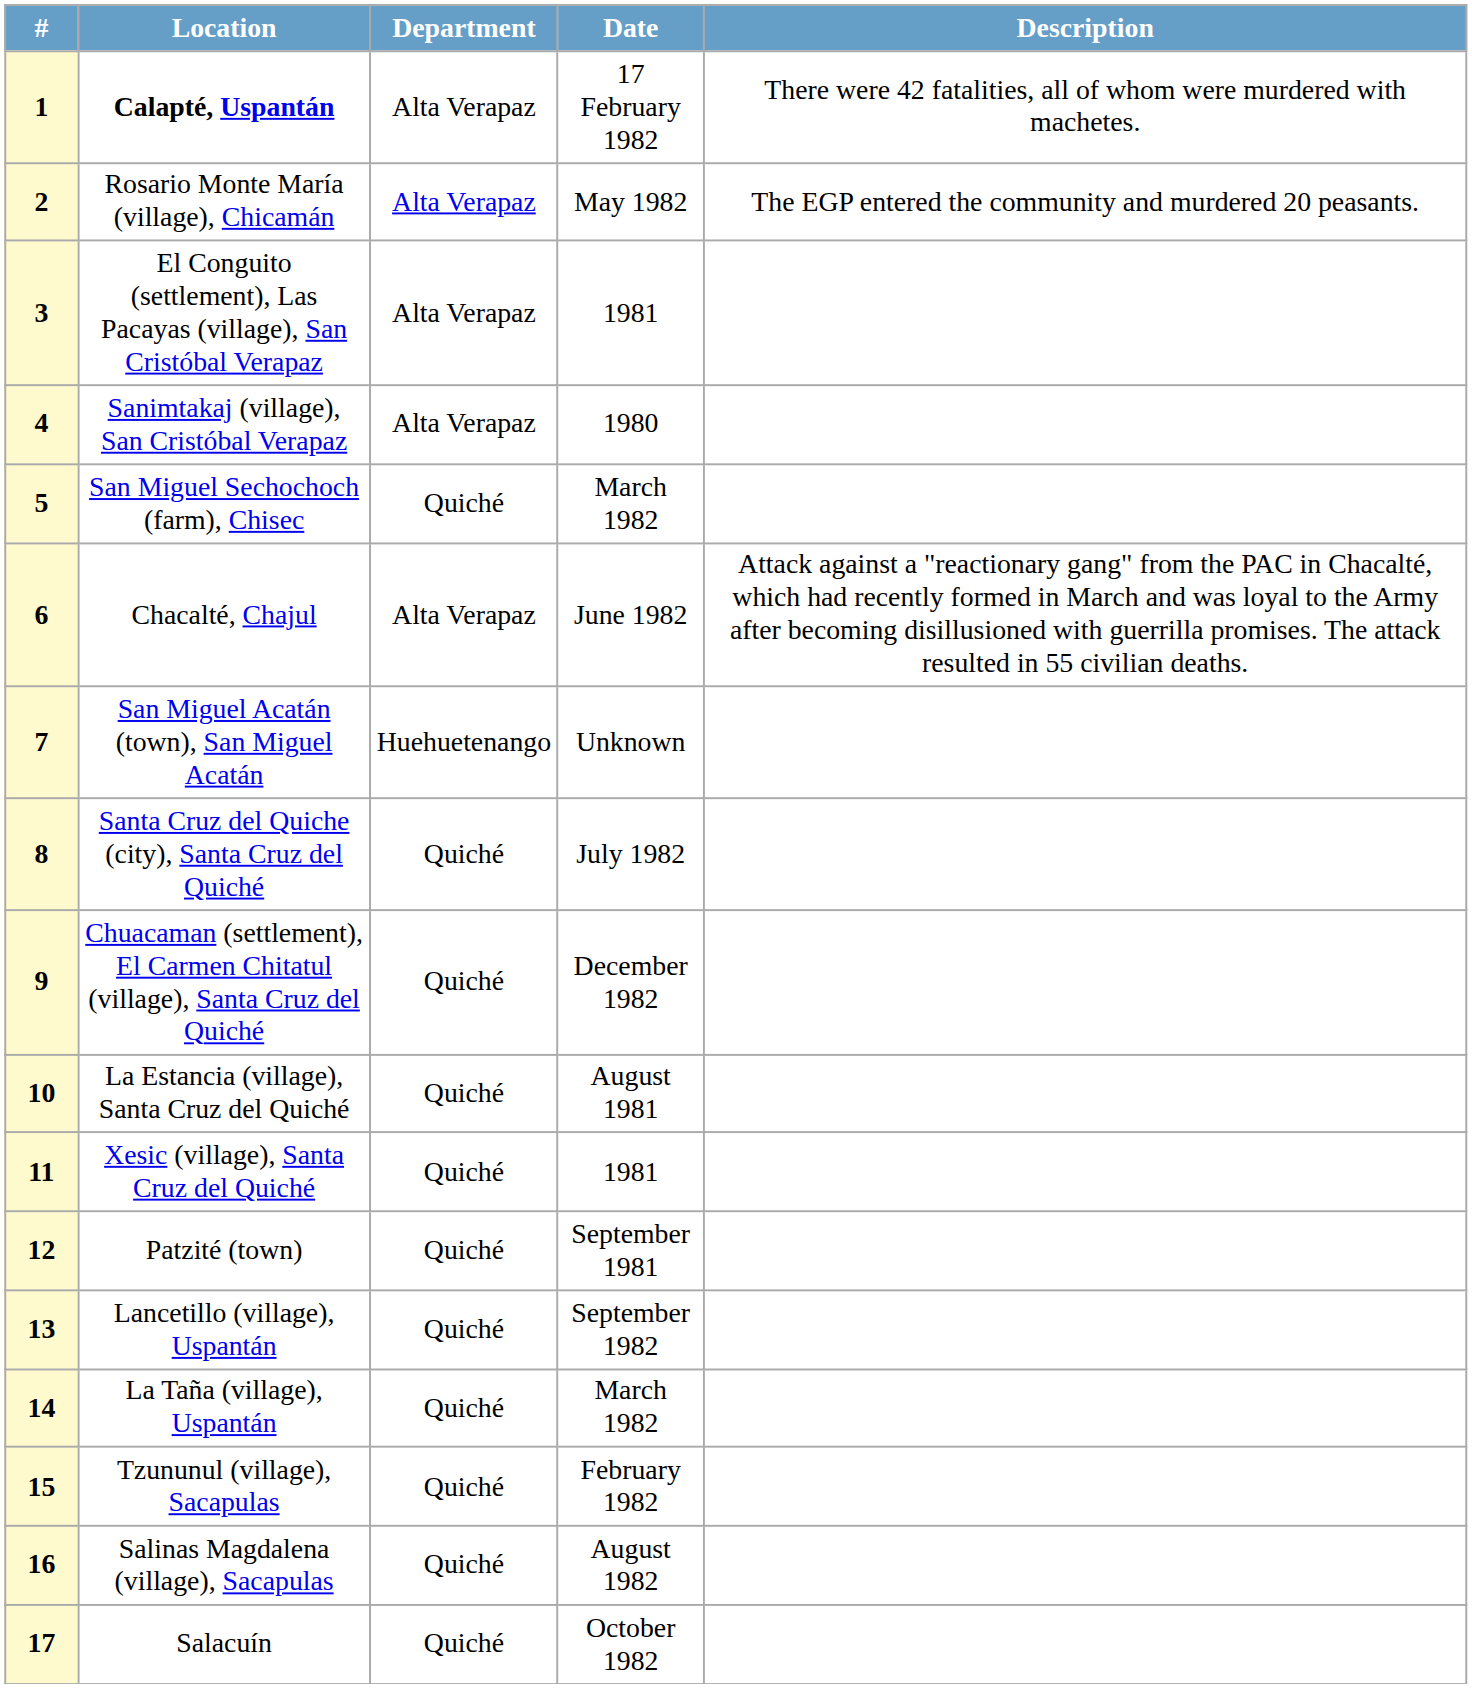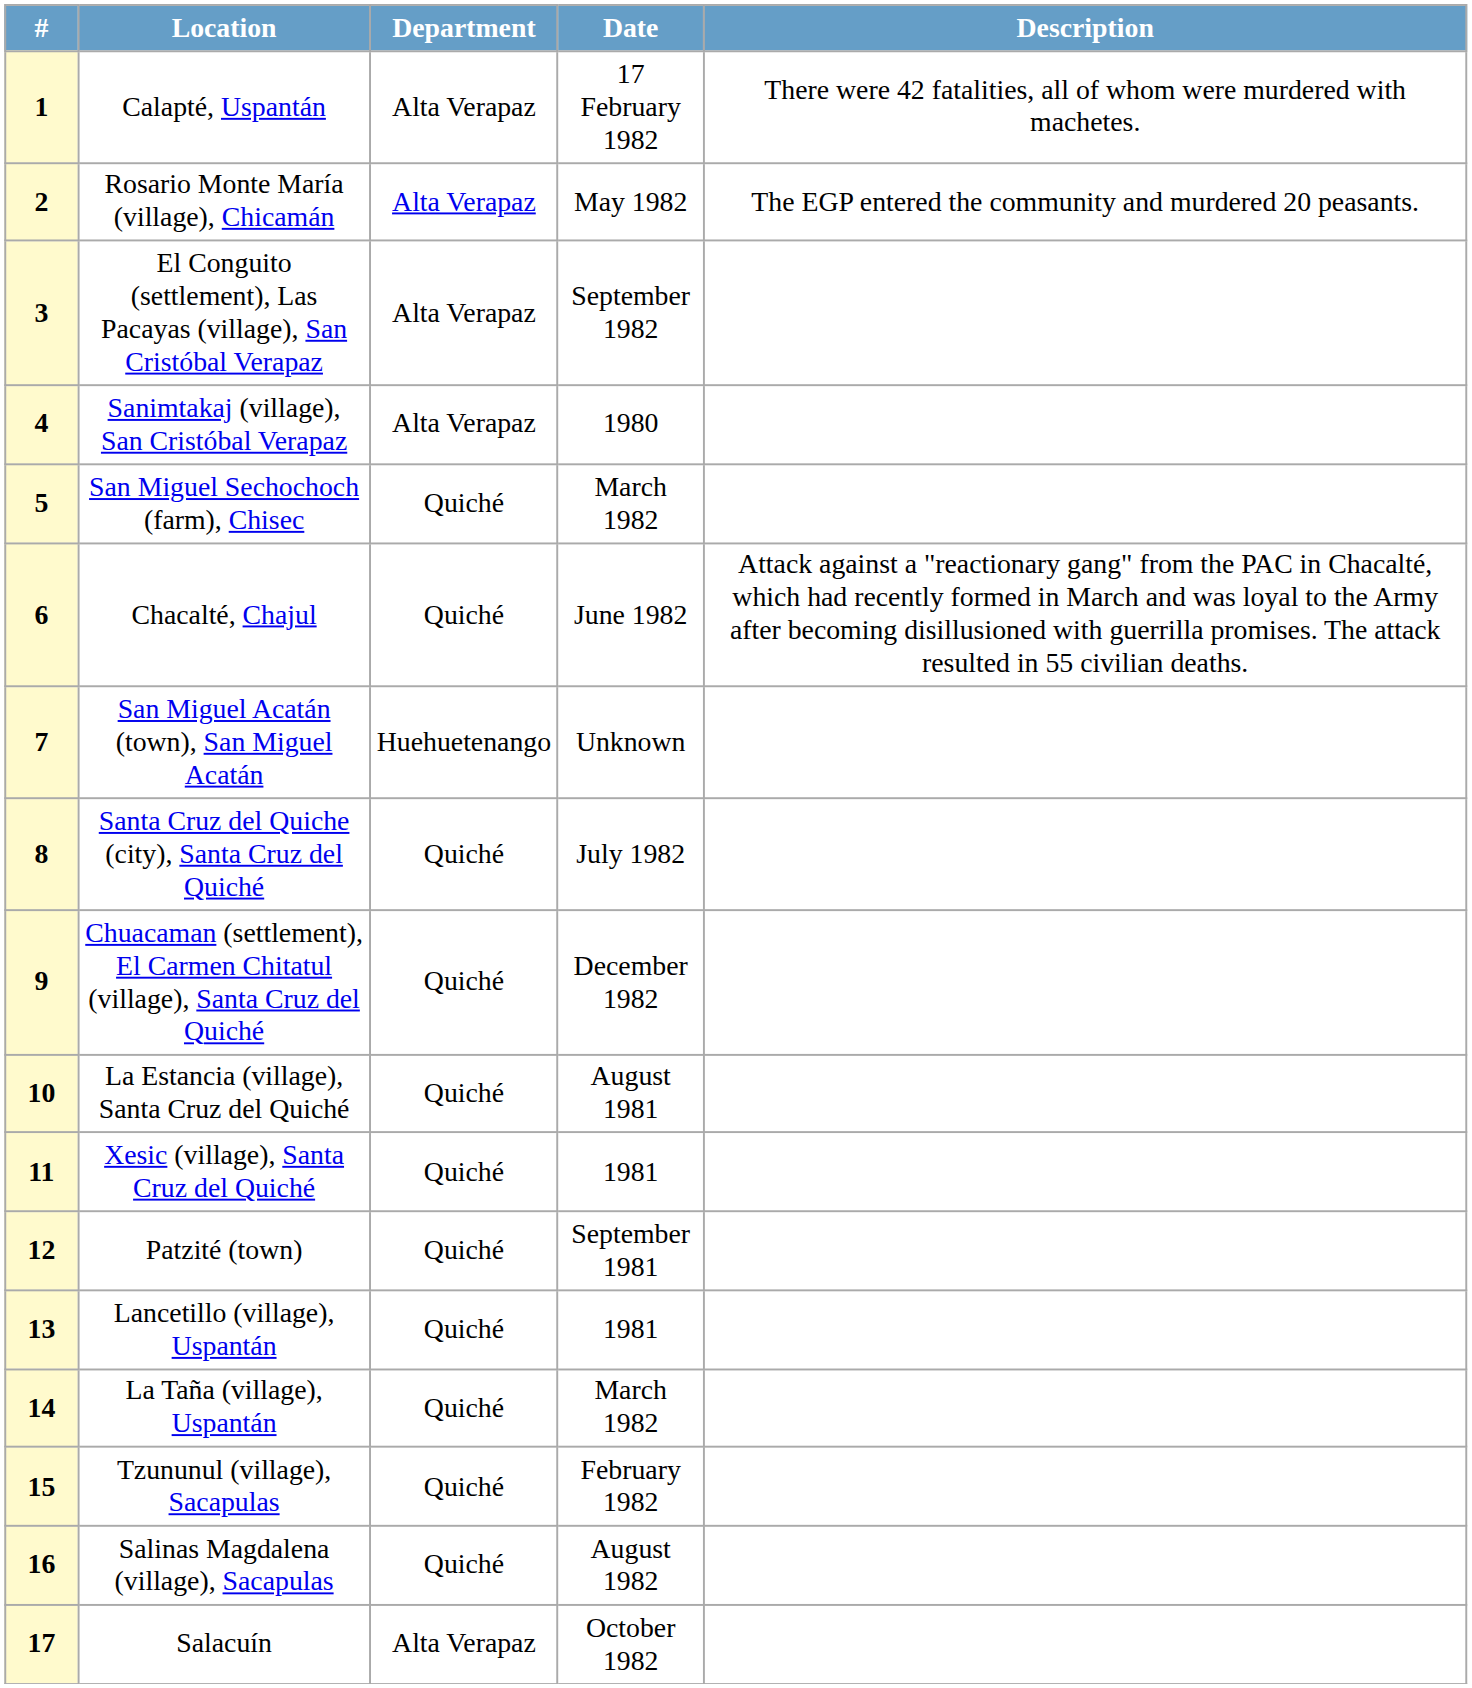 <table class="wikitable"  style="text-align:center; background:white; width:60%; margin: 1em auto; font-size:90%;">
 <tr style="color:white;">
 <th style="background:#659ec7; width:5%;">#</th>
 <th style="background:#659ec7; width:20%;">Location</th>
 <th style="background:#659ec7; width:10%;">Department</th>
 <th style="background:#659ec7; width:10%;">Date</th>
 <th style="background:#659ec7;">Description</th>
 </tr>
 <tr>
 <th style="background:lemonchiffon;">1</th>
-<td><strong>Calapté, <a href='#'>Uspantán</a></strong></td>
+<td>Calapté, <a href='#'>Uspantán</a></td>
 <td>Alta Verapaz</td>
 <td>17 February 1982</td>
 <td>There were 42 fatalities, all of whom were murdered with machetes.</td>
 </tr>
 <tr>
 <th style="background:lemonchiffon;">2</th>
 <td>Rosario Monte María (village), <a href='#'>Chicamán</a></td>
 <td><a href='#'>Alta Verapaz</a></td>
 <td>May 1982</td>
 <td>The EGP entered the community and murdered 20 peasants.</td>
 </tr>
 <tr>
 <th style="background:lemonchiffon;">3</th>
 <td>El Conguito (settlement), Las Pacayas (village), <a href='#'>San Cristóbal Verapaz</a></td>
 <td>Alta Verapaz</td>
-<td>1981</td>
+<td>September 1982</td>
 <td></td>
 </tr>
 <tr>
 <th style="background:lemonchiffon;">4</th>
 <td><a href='#'>Sanimtakaj</a> (village), <a href='#'>San Cristóbal Verapaz</a></td>
 <td>Alta Verapaz</td>
 <td>1980</td>
 <td></td>
 </tr>
 <tr>
 <th style="background:lemonchiffon;">5</th>
 <td><a href='#'>San Miguel Sechochoch</a> (farm), <a href='#'>Chisec</a></td>
 <td>Quiché</td>
 <td>March 1982</td>
 <td></td>
 </tr>
 <tr>
 <th style="background:lemonchiffon;">6</th>
 <td>Chacalté, <a href='#'>Chajul</a></td>
-<td>Alta Verapaz</td>
+<td>Quiché</td>
 <td>June 1982</td>
 <td>Attack against a "reactionary gang" from the PAC in Chacalté, which had recently formed in March and was loyal to the Army after becoming disillusioned with guerrilla promises. The attack resulted in 55 civilian deaths.</td>
 </tr>
 <tr>
 <th style="background:lemonchiffon;">7</th>
 <td><a href='#'>San Miguel Acatán</a> (town), <a href='#'>San Miguel Acatán</a></td>
 <td>Huehuetenango</td>
 <td>Unknown</td>
 <td></td>
 </tr>
 <tr>
 <th style="background:lemonchiffon;">8</th>
 <td><a href='#'>Santa Cruz del Quiche</a> (city), <a href='#'>Santa Cruz del Quiché</a></td>
 <td>Quiché</td>
 <td>July 1982</td>
 <td></td>
 </tr>
 <tr>
 <th style="background:lemonchiffon;">9</th>
 <td><a href='#'>Chuacaman</a> (settlement), <a href='#'>El Carmen Chitatul</a> (village), <a href='#'>Santa Cruz del Quiché</a></td>
 <td>Quiché</td>
 <td>December 1982</td>
 <td></td>
 </tr>
 <tr>
 <th style="background:lemonchiffon;">10</th>
 <td>La Estancia (village), Santa Cruz del Quiché</td>
 <td>Quiché</td>
 <td>August 1981</td>
 <td></td>
 </tr>
 <tr>
 <th style="background:lemonchiffon;">11</th>
 <td><a href='#'>Xesic</a> (village), <a href='#'>Santa Cruz del Quiché</a></td>
 <td>Quiché</td>
 <td>1981</td>
 <td></td>
 </tr>
 <tr>
 <th style="background:lemonchiffon;">12</th>
 <td>Patzité (town)</td>
 <td>Quiché</td>
 <td>September 1981</td>
 <td></td>
 </tr>
 <tr>
 <th style="background:lemonchiffon;">13</th>
 <td>Lancetillo (village), <a href='#'>Uspantán</a></td>
 <td>Quiché</td>
-<td>September 1982</td>
+<td>1981</td>
 <td></td>
 </tr>
 <tr>
 <th style="background:lemonchiffon;">14</th>
 <td>La Taña (village), <a href='#'>Uspantán</a></td>
 <td>Quiché</td>
 <td>March 1982</td>
 <td></td>
 </tr>
 <tr>
 <th style="background:lemonchiffon;">15</th>
 <td>Tzununul (village), <a href='#'>Sacapulas</a></td>
 <td>Quiché</td>
 <td>February 1982</td>
 <td></td>
 </tr>
 <tr>
 <th style="background:lemonchiffon;">16</th>
 <td>Salinas Magdalena (village), <a href='#'>Sacapulas</a></td>
 <td>Quiché</td>
 <td>August 1982</td>
 <td></td>
 </tr>
 <tr>
 <th style="background:lemonchiffon;">17</th>
 <td>Salacuín</td>
-<td>Quiché</td>
+<td>Alta Verapaz</td>
 <td>October 1982</td>
 <td></td>
 </tr>
 </table>
